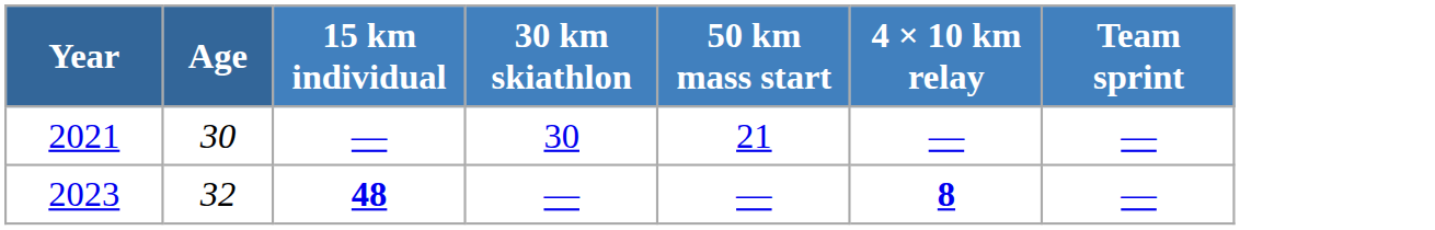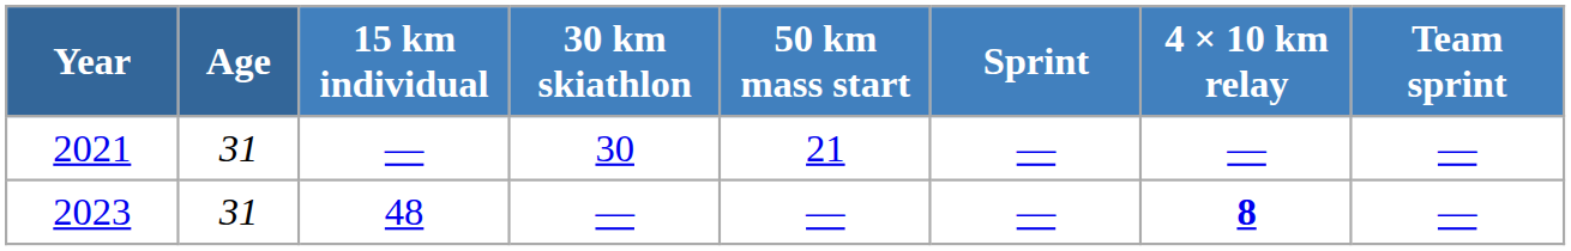 <table class="wikitable" style="font-size:95%; text-align:center; border:grey solid 1px; border-collapse:collapse; background:#ffffff;">
 <tr>
 <th style="background-color:#369; color:white; width:60px;"> Year </th>
 <th style="background-color:#369; color:white; width:40px;"> Age </th>
 <th style="background-color:#4180be; color:white; width:75px;"> 15 km <br> individual </th>
 <th style="background-color:#4180be; color:white; width:75px;"> 30 km <br> skiathlon </th>
 <th style="background-color:#4180be; color:white; width:75px;"> 50 km <br> mass start </th>
+<th style="background-color:#4180be; color:white; width:75px;"> Sprint </th>
 <th style="background-color:#4180be; color:white; width:75px;"> 4 × 10 km <br> relay </th>
 <th style="background-color:#4180be; color:white; width:75px;"> Team <br> sprint </th>
 </tr>
 <tr>
 <td><a href='#'>2021</a></td>
-<td><em>30</em></td>
+<td><em>31</em></td>
 <td><a href='#'>—</a></td>
 <td><a href='#'>30</a></td>
 <td><a href='#'>21</a></td>
 <td><a href='#'>—</a></td>
 <td><a href='#'>—</a></td>
+<td><a href='#'>—</a></td>
 </tr>
 <tr>
 <td><a href='#'>2023</a></td>
-<td><em>32</em></td>
-<td><strong><a href='#'>48</a></strong></td>
+<td><em>31</em></td>
+<td><a href='#'>48</a></td>
+<td><a href='#'>—</a></td>
 <td><a href='#'>—</a></td>
 <td><a href='#'>—</a></td>
 <td><strong><a href='#'>8</a></strong></td>
 <td><a href='#'>—</a></td>
 </tr>
 </table>
